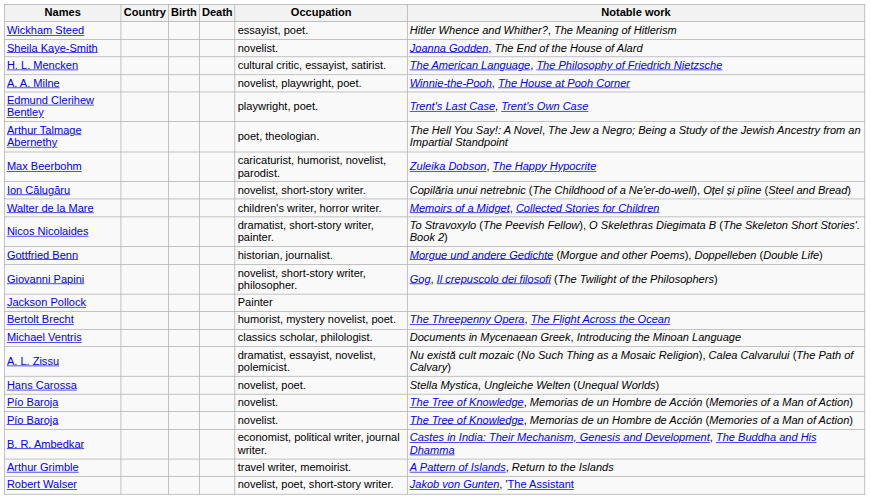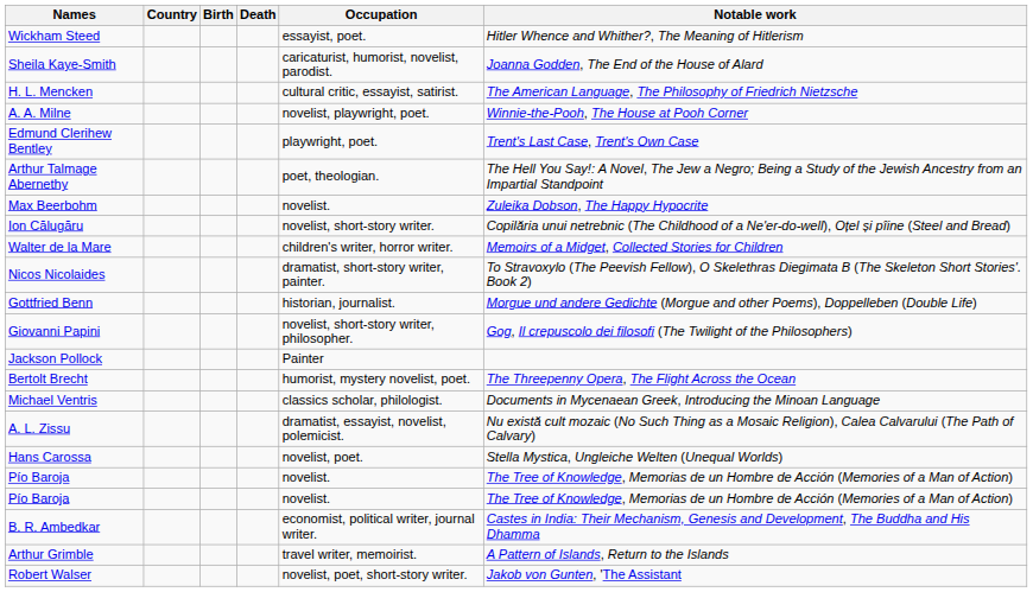 <table class="wikitable sortable" border="1" style="border-spacing:0; style="width:100%;">
 <tr>
 <th>Names</th>
 <th>Country</th>
 <th>Birth</th>
 <th>Death</th>
 <th>Occupation</th>
 <th>Notable work</th>
 </tr>
 <tr>
 <td><a href='#'>Wickham Steed</a></td>
 <td></td>
 <td></td>
 <td></td>
 <td>essayist, poet.</td>
 <td><em>Hitler Whence and Whither?</em>, <em>The Meaning of Hitlerism</em></td>
 </tr>
 <tr>
 <td><a href='#'>Sheila Kaye-Smith</a></td>
 <td></td>
 <td></td>
 <td></td>
-<td>novelist.</td>
+<td>caricaturist, humorist, novelist, parodist.</td>
 <td><em><a href='#'>Joanna Godden</a></em>, <em>The End of the House of Alard</em></td>
 </tr>
 <tr>
 <td><a href='#'>H. L. Mencken</a></td>
 <td></td>
 <td></td>
 <td></td>
 <td>cultural critic, essayist, satirist.</td>
 <td><em><a href='#'>The American Language</a></em>, <em><a href='#'>The Philosophy of Friedrich Nietzsche</a></em></td>
 </tr>
 <tr>
 <td><a href='#'>A. A. Milne</a></td>
 <td></td>
 <td></td>
 <td></td>
 <td>novelist, playwright, poet.</td>
 <td><em><a href='#'>Winnie-the-Pooh</a></em>, <em><a href='#'>The House at Pooh Corner</a></em></td>
 </tr>
 <tr>
 <td><a href='#'>Edmund Clerihew Bentley</a></td>
 <td></td>
 <td></td>
 <td></td>
 <td>playwright, poet.</td>
 <td><em><a href='#'>Trent's Last Case</a></em>, <em><a href='#'>Trent's Own Case</a></em></td>
 </tr>
 <tr>
 <td><a href='#'>Arthur Talmage Abernethy</a></td>
 <td></td>
 <td></td>
 <td></td>
 <td>poet, theologian.</td>
 <td><em>The Hell You Say!: A Novel</em>, <em>The Jew a Negro; Being a Study of the Jewish Ancestry from an Impartial Standpoint</em></td>
 </tr>
 <tr>
 <td><a href='#'>Max Beerbohm</a></td>
 <td></td>
 <td></td>
 <td></td>
-<td>caricaturist, humorist, novelist, parodist.</td>
+<td>novelist.</td>
 <td><em><a href='#'>Zuleika Dobson</a></em>, <em><a href='#'>The Happy Hypocrite</a></em></td>
 </tr>
 <tr>
 <td><a href='#'>Ion Călugăru</a></td>
 <td></td>
 <td></td>
 <td></td>
 <td>novelist, short-story writer.</td>
 <td><em> Copilăria unui netrebnic</em> (<em>The Childhood of a Ne'er-do-well</em>), <em>Oțel și pîine</em> (<em>Steel and Bread</em>)</td>
 </tr>
 <tr>
 <td><a href='#'>Walter de la Mare</a></td>
 <td></td>
 <td></td>
 <td></td>
 <td>children's writer, horror writer.</td>
 <td><em> <a href='#'>Memoirs of a Midget</a></em>, <em><a href='#'>Collected Stories for Children</a></em></td>
 </tr>
 <tr>
 <td><a href='#'>Nicos Nicolaides</a></td>
 <td></td>
 <td></td>
 <td></td>
 <td>dramatist, short-story writer, painter.</td>
 <td><em>To Stravoxylo</em> (<em>The Peevish Fellow</em>), <em>O Skelethras Diegimata B</em> (<em>The Skeleton Short Stories'. Book 2</em>)</td>
 </tr>
 <tr>
 <td><a href='#'>Gottfried Benn</a></td>
 <td></td>
 <td></td>
 <td></td>
 <td>historian, journalist.</td>
 <td><em><a href='#'>Morgue und andere Gedichte</a></em> (<em>Morgue and other Poems</em>), <em>Doppelleben</em> (<em>Double Life</em>)</td>
 </tr>
 <tr>
 <td><a href='#'>Giovanni Papini</a></td>
 <td></td>
 <td></td>
 <td></td>
 <td>novelist, short-story writer, philosopher.</td>
 <td><em><a href='#'>Gog</a></em>, <em><a href='#'>Il crepuscolo dei filosofi</a></em> (<em>The Twilight of the Philosophers</em>)</td>
 </tr>
 <tr>
 <td><a href='#'>Jackson Pollock</a></td>
 <td></td>
 <td></td>
 <td></td>
 <td>Painter</td>
 </tr>
 <tr>
 <td><a href='#'>Bertolt Brecht</a></td>
 <td></td>
 <td></td>
 <td></td>
 <td>humorist, mystery novelist, poet.</td>
 <td><em><a href='#'>The Threepenny Opera</a></em>, <em><a href='#'>The Flight Across the Ocean</a></em></td>
 </tr>
 <tr>
 <td><a href='#'>Michael Ventris</a></td>
 <td></td>
 <td></td>
 <td></td>
 <td>classics scholar, philologist.</td>
 <td><em>Documents in Mycenaean Greek</em>, <em>Introducing the Minoan Language</em></td>
 </tr>
 <tr>
 <td><a href='#'>A. L. Zissu</a></td>
 <td></td>
 <td></td>
 <td></td>
 <td>dramatist, essayist, novelist, polemicist.</td>
 <td><em>Nu există cult mozaic</em> (<em>No Such Thing as a Mosaic Religion</em>), <em>Calea Calvarului</em> (<em>The Path of Calvary</em>)</td>
 </tr>
 <tr>
 <td><a href='#'>Hans Carossa</a></td>
 <td></td>
 <td></td>
 <td></td>
 <td>novelist, poet.</td>
 <td><em>Stella Mystica</em>, <em>Ungleiche Welten</em> (<em>Unequal Worlds</em>)</td>
 </tr>
 <tr>
 <td><a href='#'>Pío Baroja</a></td>
 <td></td>
 <td></td>
 <td></td>
 <td>novelist.</td>
 <td><em><a href='#'>The Tree of Knowledge</a></em>, <em>Memorias de un Hombre de Acción</em> (<em>Memories of a Man of Action</em>)</td>
 </tr>
 <tr>
 <td><a href='#'>Pío Baroja</a></td>
 <td></td>
 <td></td>
 <td></td>
 <td>novelist.</td>
 <td><em><a href='#'>The Tree of Knowledge</a></em>, <em>Memorias de un Hombre de Acción</em> (<em>Memories of a Man of Action</em>)</td>
 </tr>
 <tr>
 <td><a href='#'>B. R. Ambedkar</a></td>
 <td></td>
 <td></td>
 <td></td>
 <td>economist, political writer, journal writer.</td>
 <td><em><a href='#'>Castes in India: Their Mechanism, Genesis and Development</a></em>, <em><a href='#'>The Buddha and His Dhamma</a></em></td>
 </tr>
 <tr>
 <td><a href='#'>Arthur Grimble</a></td>
 <td></td>
 <td></td>
 <td></td>
 <td>travel writer, memoirist.</td>
 <td><em><a href='#'>A Pattern of Islands</a></em>, <em>Return to the Islands</em></td>
 </tr>
 <tr>
 <td><a href='#'>Robert Walser</a></td>
 <td></td>
 <td></td>
 <td></td>
 <td>novelist, poet, short-story writer.</td>
 <td><em><a href='#'>Jakob von Gunten</a></em>, '<a href='#'>The Assistant</a><em></td>
 </tr>
 </table>
